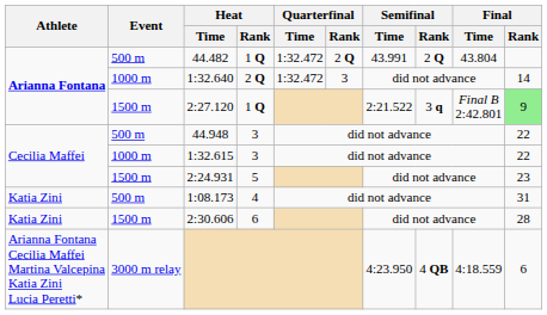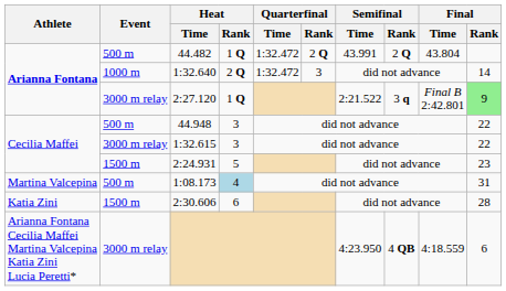 <table class="wikitable">
 <tr>
 <th rowspan="2">Athlete</th>
 <th rowspan="2">Event</th>
 <th colspan="2">Heat</th>
 <th colspan="2">Quarterfinal</th>
 <th colspan="2">Semifinal</th>
 <th colspan="2">Final</th>
 </tr>
 <tr>
 <th>Time</th>
 <th>Rank</th>
 <th>Time</th>
 <th>Rank</th>
 <th>Time</th>
 <th>Rank</th>
 <th>Time</th>
 <th>Rank</th>
 </tr>
 <tr>
 <td rowspan=3><strong><a href='#'>Arianna Fontana</a></strong></td>
 <td><a href='#'>500 m</a></td>
 <td align="center">44.482</td>
 <td align="center">1 <strong>Q</strong></td>
 <td align="center">1:32.472</td>
 <td align="center">2 <strong>Q</strong></td>
 <td align="center">43.991</td>
 <td align="center">2 <strong>Q</strong></td>
 <td align="center">43.804</td>
 <td align="center"></td>
 </tr>
 <tr>
 <td><a href='#'>1000 m</a></td>
 <td align="center">1:32.640</td>
 <td align="center">2 <strong>Q</strong></td>
 <td align="center">1:32.472</td>
 <td align="center">3</td>
 <td colspan=3 align="center">did not advance</td>
 <td align="center">14</td>
 </tr>
 <tr>
-<td><a href='#'>1500 m</a></td>
+<td><a href='#'>3000 m relay</a></td>
 <td align="center">2:27.120</td>
 <td align="center">1 <strong>Q</strong></td>
 <td colspan=2 align="center" bgcolor="wheat"></td>
 <td align="center">2:21.522</td>
 <td align="center">3 <strong>q</strong></td>
 <td align="center"><em>Final B</em> <br>2:42.801</td>
 <td align="center" style="background: lightgreen;">9</td>
 </tr>
 <tr>
 <td rowspan=3><a href='#'>Cecilia Maffei</a></td>
 <td><a href='#'>500 m</a></td>
 <td align="center">44.948</td>
 <td align="center">3</td>
 <td colspan=5 align="center">did not advance</td>
 <td align="center">22</td>
 </tr>
 <tr>
-<td><a href='#'>1000 m</a></td>
+<td><a href='#'>3000 m relay</a></td>
 <td align="center">1:32.615</td>
 <td align="center">3</td>
 <td colspan=5 align="center">did not advance</td>
 <td align="center">22</td>
 </tr>
 <tr>
 <td><a href='#'>1500 m</a></td>
 <td align="center">2:24.931</td>
 <td align="center">5</td>
 <td colspan=2 align="center" bgcolor="wheat"></td>
 <td colspan=3 align="center">did not advance</td>
 <td align="center">23</td>
 </tr>
 <tr>
-<td><a href='#'>Katia Zini</a></td>
+<td><a href='#'>Martina Valcepina</a></td>
 <td><a href='#'>500 m</a></td>
 <td align="center">1:08.173</td>
-<td align="center">4</td>
+<td align="center" style="background: lightblue;">4</td>
 <td colspan=5 align="center">did not advance</td>
 <td align="center">31</td>
 </tr>
 <tr>
 <td><a href='#'>Katia Zini</a></td>
 <td><a href='#'>1500 m</a></td>
 <td align="center">2:30.606</td>
 <td align="center">6</td>
 <td colspan=2 align="center" bgcolor="wheat"></td>
 <td colspan=3 align="center">did not advance</td>
 <td align="center">28</td>
 </tr>
 <tr>
 <td><a href='#'>Arianna Fontana</a><br><a href='#'>Cecilia Maffei</a><br><a href='#'>Martina Valcepina</a><br><a href='#'>Katia Zini</a><br><a href='#'>Lucia Peretti</a>*</td>
 <td><a href='#'>3000 m relay</a></td>
 <td align="center" colspan=4 bgcolor="wheat"></td>
 <td align="center">4:23.950</td>
 <td align="center">4 <strong>QB</strong></td>
 <td align="center">4:18.559</td>
 <td align="center">6</td>
 </tr>
 </table>
